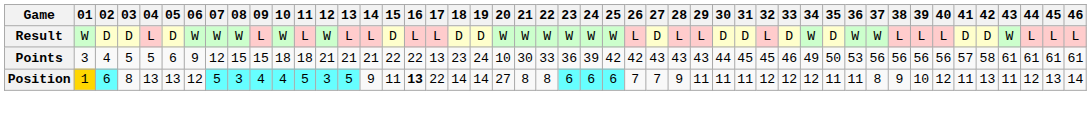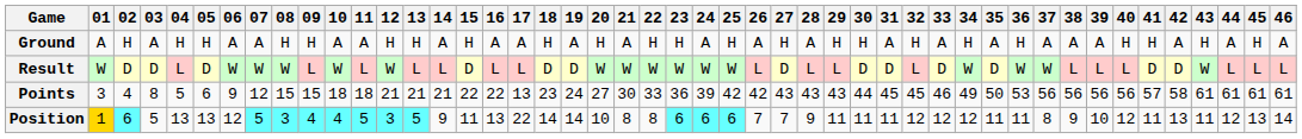 <table class="wikitable plainrowheaders" style="text-align:center">
 <tr>
 <th><strong>Game</strong></th>
 <th>01</th>
 <th>02</th>
 <th>03</th>
 <th>04</th>
 <th>05</th>
 <th>06</th>
 <th>07</th>
 <th>08</th>
 <th>09</th>
 <th>10</th>
 <th>11</th>
 <th>12</th>
 <th>13</th>
 <th>14</th>
 <th>15</th>
 <th>16</th>
 <th>17</th>
 <th>18</th>
 <th>19</th>
 <th>20</th>
 <th>21</th>
 <th>22</th>
 <th>23</th>
 <th>24</th>
 <th>25</th>
 <th>26</th>
 <th>27</th>
 <th>28</th>
 <th>29</th>
 <th>30</th>
 <th>31</th>
 <th>32</th>
 <th>33</th>
 <th>34</th>
 <th>35</th>
 <th>36</th>
 <th>37</th>
 <th>38</th>
 <th>39</th>
 <th>40</th>
 <th>41</th>
 <th>42</th>
 <th>43</th>
 <th>44</th>
 <th>45</th>
 <th>46</th>
+</tr>
+<tr>
+<th scope=row>Ground</th>
+<td>A</td>
+<td>H</td>
+<td>A</td>
+<td>H</td>
+<td>H</td>
+<td>A</td>
+<td>A</td>
+<td>H</td>
+<td>H</td>
+<td>A</td>
+<td>A</td>
+<td>H</td>
+<td>H</td>
+<td>A</td>
+<td>H</td>
+<td>A</td>
+<td>A</td>
+<td>H</td>
+<td>A</td>
+<td>H</td>
+<td>A</td>
+<td>H</td>
+<td>H</td>
+<td>A</td>
+<td>H</td>
+<td>A</td>
+<td>H</td>
+<td>A</td>
+<td>H</td>
+<td>H</td>
+<td>A</td>
+<td>H</td>
+<td>A</td>
+<td>H</td>
+<td>A</td>
+<td>H</td>
+<td>A</td>
+<td>A</td>
+<td>A</td>
+<td>H</td>
+<td>H</td>
+<td>A</td>
+<td>H</td>
+<td>A</td>
+<td>H</td>
+<td>A</td>
 </tr>
 <tr>
 <th scope=row>Result</th>
 <td bgcolor=ccffcc>W</td>
 <td bgcolor=#FFFFCC>D</td>
 <td bgcolor=#FFFFCC>D</td>
 <td bgcolor=#FFCCCC>L</td>
 <td bgcolor=#FFFFCC>D</td>
 <td bgcolor=ccffcc>W</td>
 <td bgcolor=ccffcc>W</td>
 <td bgcolor=ccffcc>W</td>
 <td bgcolor=#FFCCCC>L</td>
 <td bgcolor=ccffcc>W</td>
 <td bgcolor=#FFCCCC>L</td>
 <td bgcolor=ccffcc>W</td>
 <td bgcolor=#FFCCCC>L</td>
 <td bgcolor=#FFCCCC>L</td>
 <td bgcolor=#FFFFCC>D</td>
 <td bgcolor=#FFCCCC>L</td>
 <td bgcolor=#FFCCCC>L</td>
 <td bgcolor=#FFFFCC>D</td>
 <td bgcolor=#FFFFCC>D</td>
 <td bgcolor=ccffcc>W</td>
 <td bgcolor=ccffcc>W</td>
 <td bgcolor=ccffcc>W</td>
 <td bgcolor=ccffcc>W</td>
 <td bgcolor=ccffcc>W</td>
 <td bgcolor=ccffcc>W</td>
 <td bgcolor=#FFCCCC>L</td>
 <td bgcolor=#FFFFCC>D</td>
 <td bgcolor=#FFCCCC>L</td>
 <td bgcolor=#FFCCCC>L</td>
 <td bgcolor=#FFFFCC>D</td>
 <td bgcolor=#FFFFCC>D</td>
 <td bgcolor=#FFCCCC>L</td>
 <td bgcolor=#FFFFCC>D</td>
 <td bgcolor=ccffcc>W</td>
 <td bgcolor=#FFFFCC>D</td>
 <td bgcolor=ccffcc>W</td>
 <td bgcolor=ccffcc>W</td>
 <td bgcolor=#FFCCCC>L</td>
 <td bgcolor=#FFCCCC>L</td>
 <td bgcolor=#FFCCCC>L</td>
 <td bgcolor=#FFFFCC>D</td>
 <td bgcolor=#FFFFCC>D</td>
 <td bgcolor=ccffcc>W</td>
 <td bgcolor=#FFCCCC>L</td>
 <td bgcolor=#FFCCCC>L</td>
 <td bgcolor=#FFCCCC>L</td>
 </tr>
 <tr>
 <th scope=row>Points</th>
 <td>3</td>
 <td>4</td>
-<td>5</td>
+<td>8</td>
 <td>5</td>
 <td>6</td>
 <td>9</td>
 <td>12</td>
 <td>15</td>
 <td>15</td>
 <td>18</td>
 <td>18</td>
 <td>21</td>
 <td>21</td>
 <td>21</td>
 <td>22</td>
 <td>22</td>
 <td>13</td>
 <td>23</td>
 <td>24</td>
-<td>10</td>
+<td>27</td>
 <td>30</td>
 <td>33</td>
 <td>36</td>
 <td>39</td>
 <td>42</td>
 <td>42</td>
 <td>43</td>
 <td>43</td>
 <td>43</td>
 <td>44</td>
 <td>45</td>
 <td>45</td>
 <td>46</td>
 <td>49</td>
 <td>50</td>
 <td>53</td>
 <td>56</td>
 <td>56</td>
 <td>56</td>
 <td>56</td>
 <td>57</td>
 <td>58</td>
 <td>61</td>
 <td>61</td>
 <td>61</td>
 <td>61</td>
 </tr>
 <tr>
 <th scope=row>Position</th>
 <td bgcolor=gold>1</td>
 <td bgcolor=#66ffff>6</td>
-<td>8</td>
+<td>5</td>
 <td>13</td>
 <td>13</td>
 <td>12</td>
 <td bgcolor=#66ffff>5</td>
 <td bgcolor=#66ffff>3</td>
 <td bgcolor=#66ffff>4</td>
 <td bgcolor=#66ffff>4</td>
 <td bgcolor=#66ffff>5</td>
 <td bgcolor=#66ffff>3</td>
 <td bgcolor=#66ffff>5</td>
 <td>9</td>
 <td>11</td>
-<td><strong>13</strong></td>
+<td>13</td>
 <td>22</td>
 <td>14</td>
 <td>14</td>
-<td>27</td>
+<td>10</td>
 <td>8</td>
 <td>8</td>
 <td bgcolor=#66ffff>6</td>
 <td bgcolor=#66ffff>6</td>
 <td bgcolor=#66ffff>6</td>
 <td>7</td>
 <td>7</td>
 <td>9</td>
 <td>11</td>
 <td>11</td>
 <td>11</td>
 <td>12</td>
 <td>12</td>
 <td>12</td>
 <td>11</td>
 <td>11</td>
 <td>8</td>
 <td>9</td>
 <td>10</td>
 <td>12</td>
 <td>11</td>
 <td>13</td>
 <td>11</td>
 <td>12</td>
 <td>13</td>
 <td>14</td>
 </tr>
 </table>
